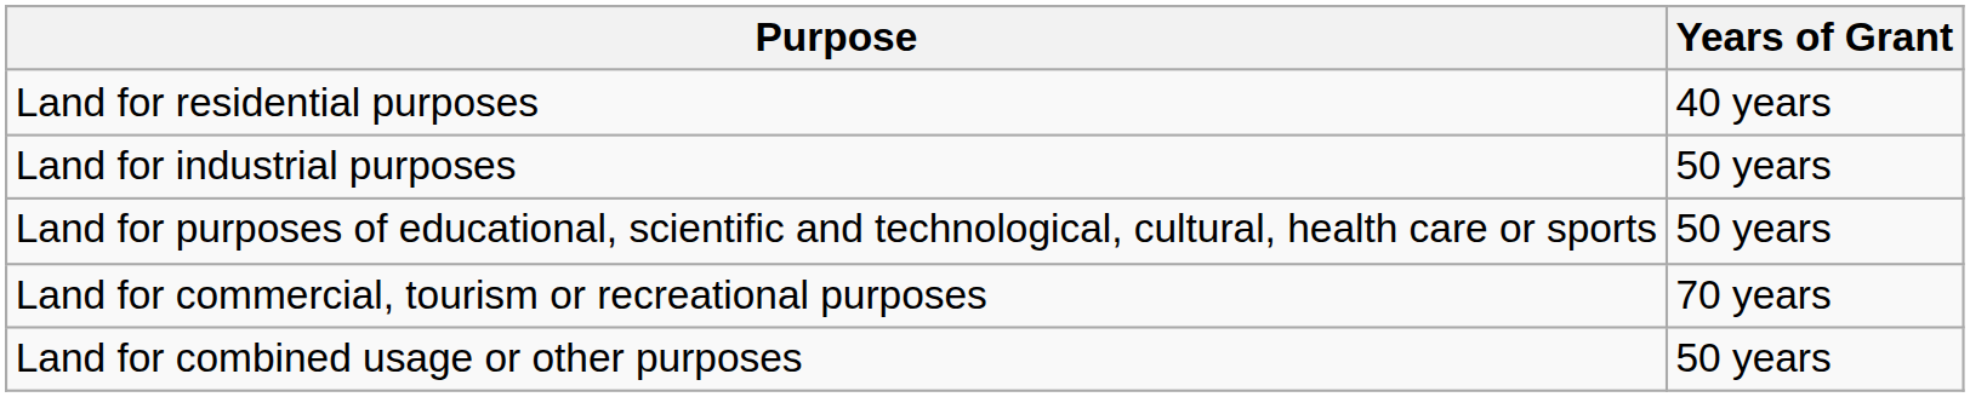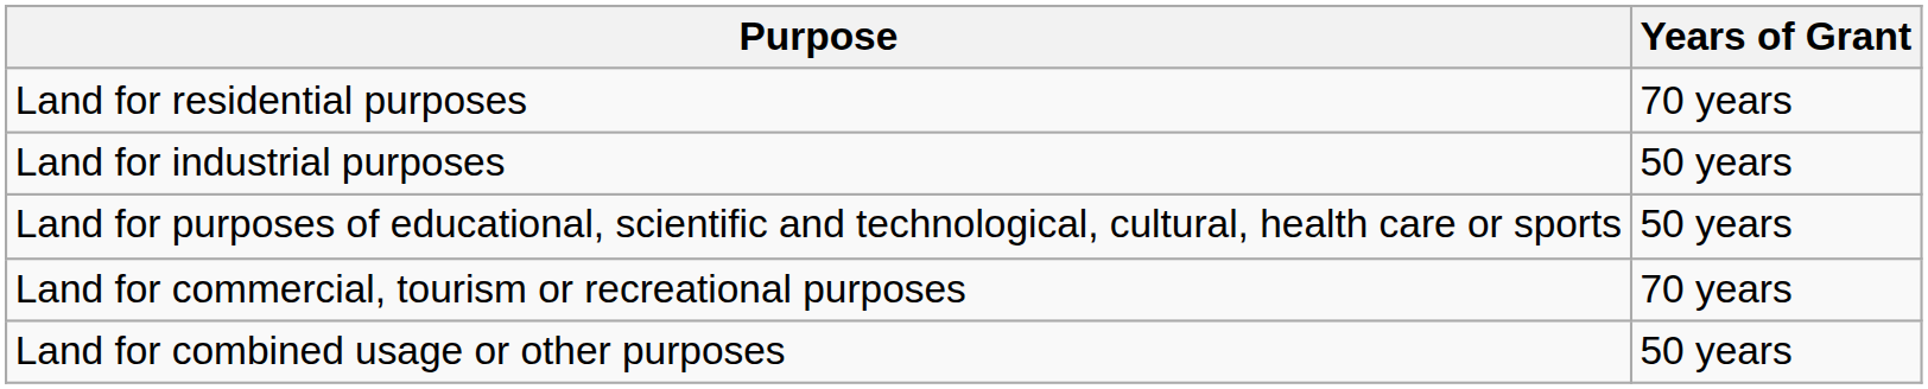 <table class="wikitable">
 <tr>
 <th>Purpose</th>
 <th>Years of Grant</th>
 </tr>
 <tr>
 <td>Land for residential purposes</td>
-<td>40 years</td>
+<td>70 years</td>
 </tr>
 <tr>
 <td>Land for industrial purposes</td>
 <td>50 years</td>
 </tr>
 <tr>
 <td>Land for purposes of educational, scientific and technological, cultural, health care or sports</td>
 <td>50 years</td>
 </tr>
 <tr>
 <td>Land for commercial, tourism or recreational purposes</td>
 <td>70 years</td>
 </tr>
 <tr>
 <td>Land for combined usage or other purposes</td>
 <td>50 years</td>
 </tr>
 </table>
